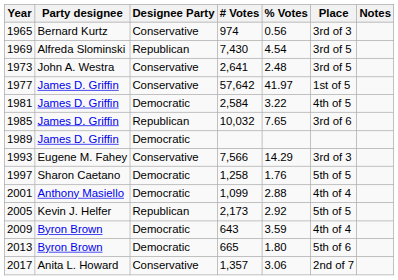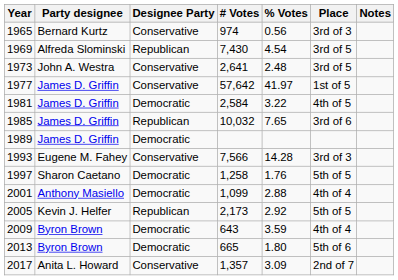 <table class=wikitable>
 <tr style="background:lightgrey;">
 <th>Year</th>
 <th>Party designee</th>
 <th>Designee Party</th>
 <th># Votes</th>
 <th>% Votes</th>
 <th>Place</th>
 <th>Notes</th>
 </tr>
 <tr>
 <td>1965</td>
 <td>Bernard Kurtz</td>
 <td>Conservative</td>
 <td>974</td>
 <td>0.56</td>
 <td>3rd of 3</td>
 <td></td>
 </tr>
 <tr>
 <td>1969</td>
 <td>Alfreda Slominski</td>
 <td>Republican</td>
 <td>7,430</td>
 <td>4.54</td>
 <td>3rd of 5</td>
 <td></td>
 </tr>
 <tr>
 <td>1973</td>
 <td>John A. Westra</td>
 <td>Conservative</td>
 <td>2,641</td>
 <td>2.48</td>
 <td>3rd of 5</td>
 <td></td>
 </tr>
 <tr>
 <td>1977</td>
 <td><a href='#'>James D. Griffin</a></td>
 <td>Conservative</td>
 <td>57,642</td>
 <td>41.97</td>
 <td>1st of 5</td>
 <td></td>
 </tr>
 <tr>
 <td>1981</td>
 <td><a href='#'>James D. Griffin</a></td>
 <td>Democratic</td>
 <td>2,584</td>
 <td>3.22</td>
 <td>4th of 5</td>
 <td></td>
 </tr>
 <tr>
 <td>1985</td>
 <td><a href='#'>James D. Griffin</a></td>
 <td>Republican</td>
 <td>10,032</td>
 <td>7.65</td>
 <td>3rd of 6</td>
 <td></td>
 </tr>
 <tr>
 <td>1989</td>
 <td><a href='#'>James D. Griffin</a></td>
 <td>Democratic</td>
 <td></td>
 <td></td>
 <td></td>
 <td></td>
 </tr>
 <tr>
 <td>1993</td>
 <td>Eugene M. Fahey</td>
 <td>Conservative</td>
 <td>7,566</td>
-<td>14.29</td>
+<td>14.28</td>
 <td>3rd of 3</td>
 <td></td>
 </tr>
 <tr>
 <td>1997</td>
 <td>Sharon Caetano</td>
 <td>Democratic</td>
 <td>1,258</td>
 <td>1.76</td>
 <td>5th of 5</td>
 <td></td>
 </tr>
 <tr>
 <td>2001</td>
 <td><a href='#'>Anthony Masiello</a></td>
 <td>Democratic</td>
 <td>1,099</td>
 <td>2.88</td>
 <td>4th of 4</td>
 <td></td>
 </tr>
 <tr>
 <td>2005</td>
 <td>Kevin J. Helfer</td>
 <td>Republican</td>
 <td>2,173</td>
 <td>2.92</td>
 <td>5th of 5</td>
 <td></td>
 </tr>
 <tr>
 <td>2009</td>
 <td><a href='#'>Byron Brown</a></td>
 <td>Democratic</td>
 <td>643</td>
 <td>3.59</td>
 <td>4th of 4</td>
 <td></td>
 </tr>
 <tr>
 <td>2013</td>
 <td><a href='#'>Byron Brown</a></td>
 <td>Democratic</td>
 <td>665</td>
 <td>1.80</td>
 <td>5th of 6</td>
 <td></td>
 </tr>
 <tr>
 <td>2017</td>
 <td>Anita L. Howard</td>
 <td>Conservative</td>
 <td>1,357</td>
-<td>3.06</td>
+<td>3.09</td>
 <td>2nd of 7</td>
 <td></td>
 </tr>
 </table>
